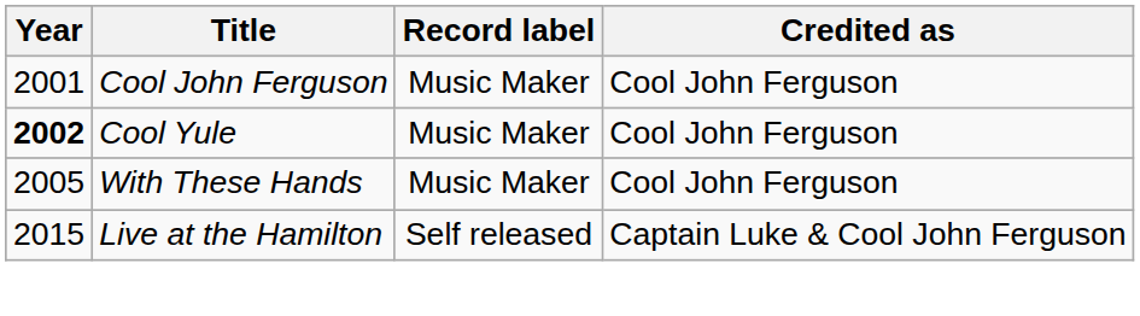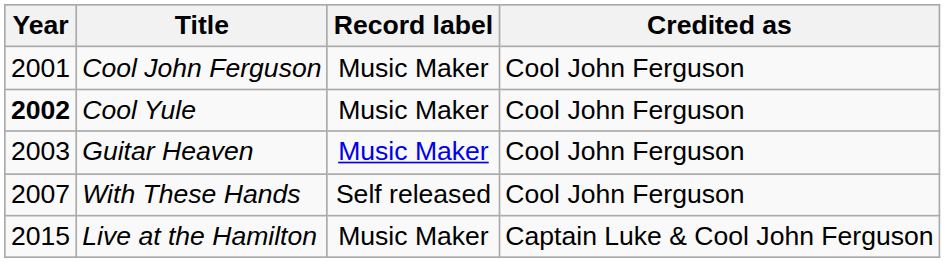 <table class="wikitable sortable">
 <tr>
 <th>Year</th>
 <th>Title</th>
 <th>Record label</th>
 <th>Credited as</th>
 </tr>
 <tr>
 <td>2001</td>
 <td><em>Cool John Ferguson</em></td>
 <td style="text-align:center;">Music Maker</td>
 <td>Cool John Ferguson</td>
 </tr>
 <tr>
 <td><strong>2002</strong></td>
 <td><em>Cool Yule</em></td>
 <td style="text-align:center;">Music Maker</td>
 <td>Cool John Ferguson</td>
 </tr>
 <tr>
-<td>2005</td>
+<td>2003</td>
+<td><em>Guitar Heaven</em></td>
+<td style="text-align:center;"><a href='#'>Music Maker</a></td>
+<td>Cool John Ferguson</td>
+</tr>
+<tr>
+<td>2007</td>
 <td><em>With These Hands</em></td>
-<td style="text-align:center;">Music Maker</td>
+<td style="text-align:center;">Self released</td>
 <td>Cool John Ferguson</td>
 </tr>
 <tr>
 <td>2015</td>
 <td><em>Live at the Hamilton</em></td>
-<td style="text-align:center;">Self released</td>
+<td style="text-align:center;">Music Maker</td>
 <td>Captain Luke & Cool John Ferguson</td>
 </tr>
 </table>
